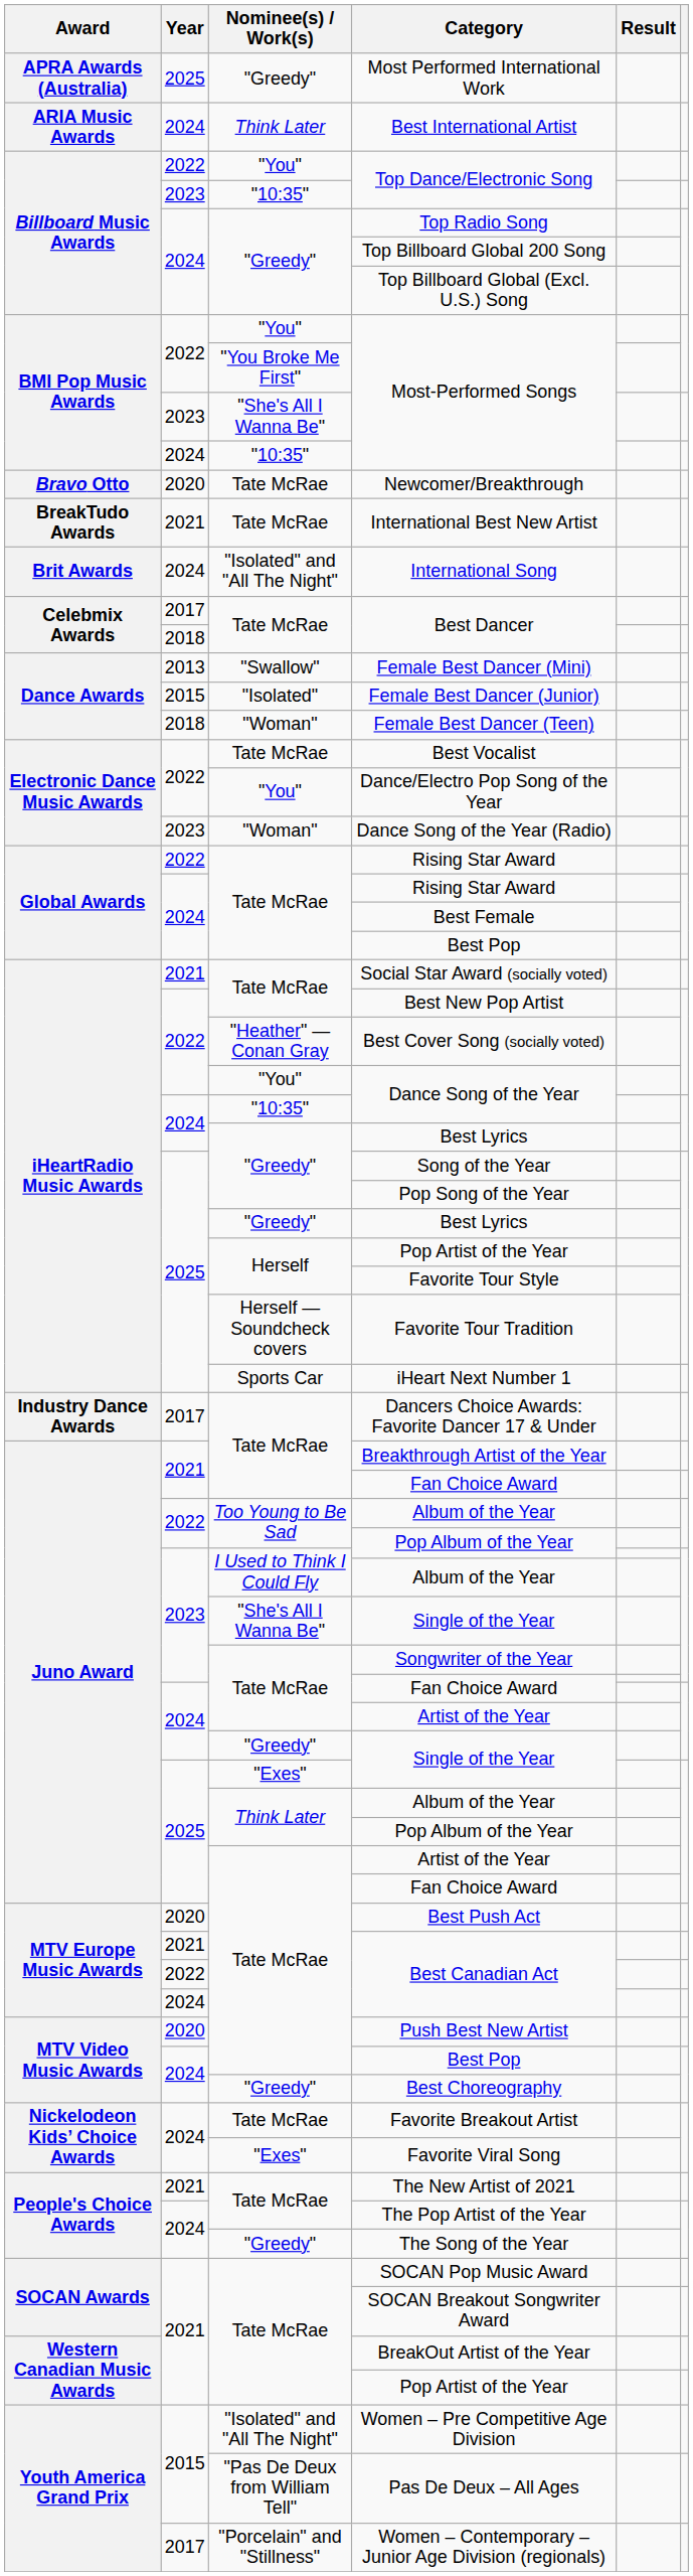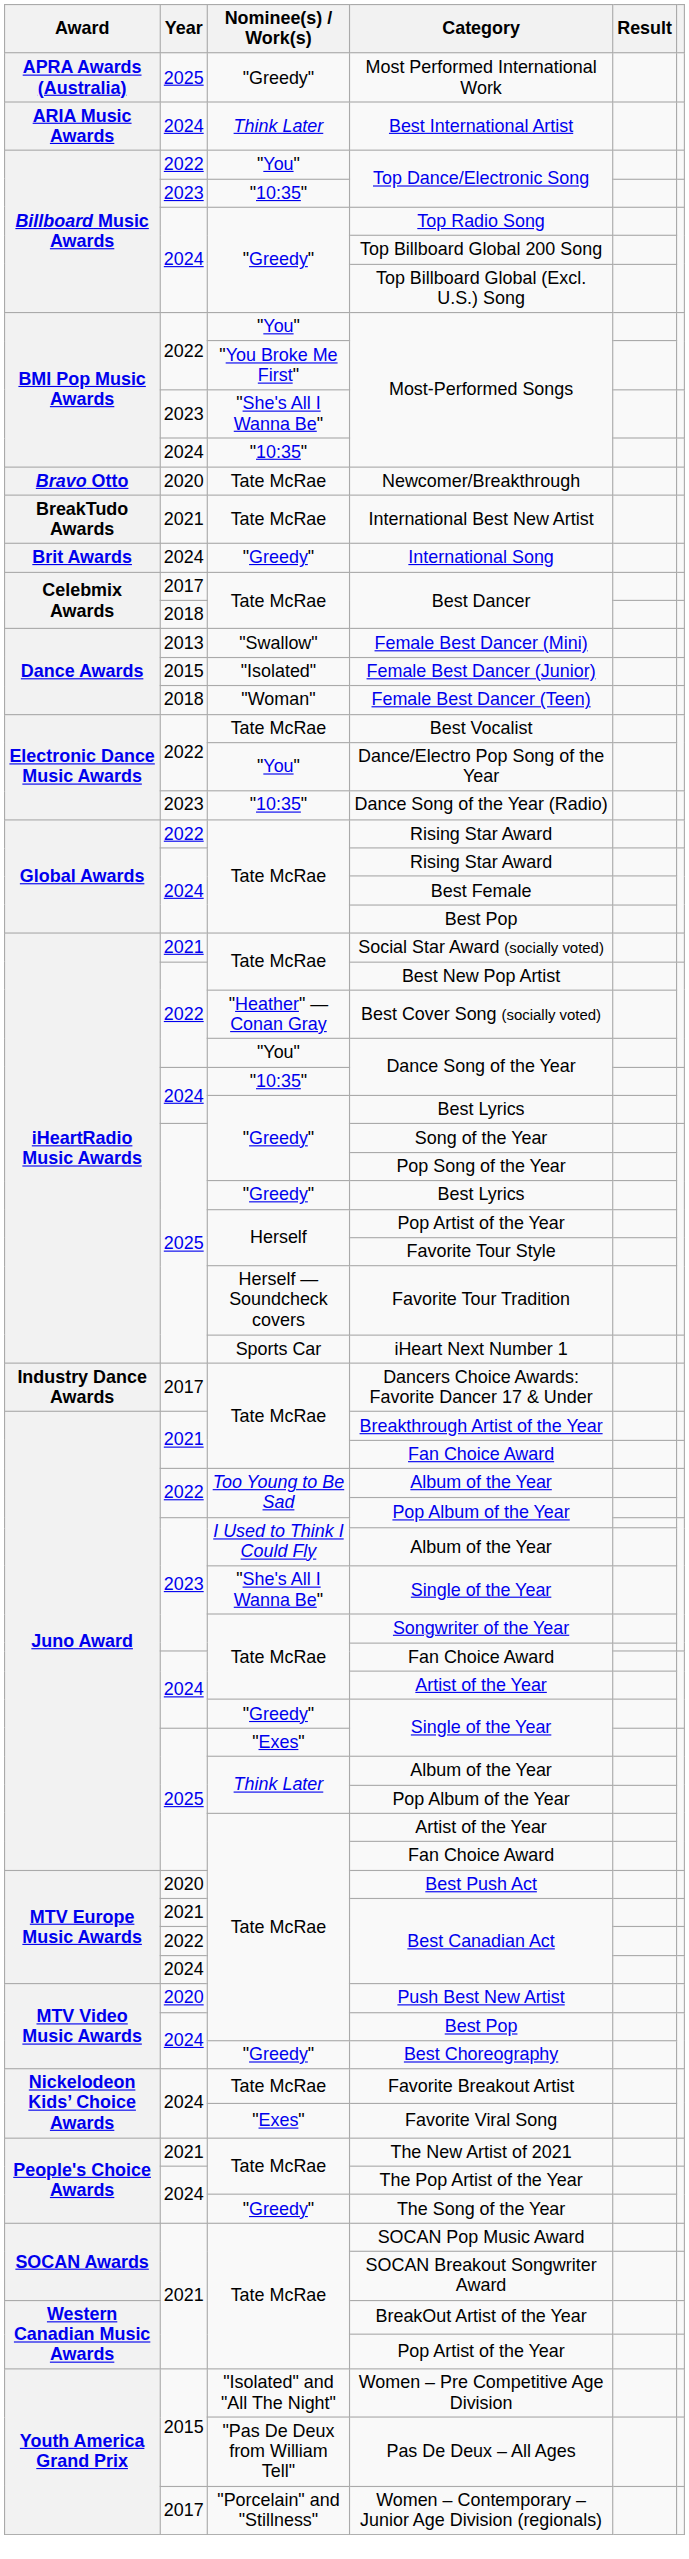 <table class="wikitable plainrowheaders sortable" style="text-align:center;">
 <tr>
 <th>Award</th>
 <th>Year</th>
 <th>Nominee(s) / Work(s)</th>
 <th>Category</th>
 <th>Result</th>
 <th class="unsortable"></th>
 </tr>
 <tr>
 <th rowspan="1" scope="row"><a href='#'>APRA Awards (Australia)</a></th>
 <td><a href='#'>2025</a></td>
 <td>"Greedy"</td>
 <td>Most Performed International Work</td>
 <td></td>
 <td></td>
 </tr>
 <tr>
 <th scope="row"><a href='#'>ARIA Music Awards</a></th>
 <td><a href='#'>2024</a></td>
 <td><em><a href='#'>Think Later</a></em></td>
 <td><a href='#'>Best International Artist</a></td>
 <td></td>
 <td></td>
 </tr>
 <tr>
 <th rowspan="5" scope="row"><a href='#'><em>Billboard</em> Music Awards</a></th>
 <td rowspan="1"><a href='#'>2022</a></td>
 <td>"<a href='#'>You</a>"</td>
 <td rowspan="2"><a href='#'>Top Dance/Electronic Song</a></td>
 <td></td>
 <td></td>
 </tr>
 <tr>
 <td><a href='#'>2023</a></td>
 <td>"<a href='#'>10:35</a>"</td>
 <td></td>
 <td></td>
 </tr>
 <tr>
 <td rowspan="3"><a href='#'>2024</a></td>
 <td rowspan="3">"<a href='#'>Greedy</a>"</td>
 <td><a href='#'>Top Radio Song</a></td>
 <td></td>
 <td rowspan="3"></td>
 </tr>
 <tr>
 <td>Top Billboard Global 200 Song</td>
 <td></td>
 </tr>
 <tr>
 <td>Top Billboard Global (Excl. U.S.) Song</td>
 <td></td>
 </tr>
 <tr>
 <th rowspan="4" scope="row"><a href='#'>BMI Pop Music Awards</a></th>
 <td rowspan="2">2022</td>
 <td>"<a href='#'>You</a>"</td>
 <td rowspan="4">Most-Performed Songs</td>
 <td></td>
 <td rowspan="2"></td>
 </tr>
 <tr>
 <td>"<a href='#'>You Broke Me First</a>"</td>
 <td></td>
 </tr>
 <tr>
 <td>2023</td>
 <td>"<a href='#'>She's All I Wanna Be</a>"</td>
 <td></td>
 <td></td>
 </tr>
 <tr>
 <td>2024</td>
 <td>"<a href='#'>10:35</a>"</td>
 <td></td>
 <td></td>
 </tr>
 <tr>
 <th scope="row"><a href='#'><em>Bravo</em> Otto</a></th>
 <td>2020</td>
 <td>Tate McRae</td>
 <td>Newcomer/Breakthrough</td>
 <td></td>
 <td></td>
 </tr>
 <tr>
 <th scope="row">BreakTudo Awards</th>
 <td>2021</td>
 <td>Tate McRae</td>
 <td>International Best New Artist</td>
 <td></td>
 <td></td>
 </tr>
 <tr>
 <th scope="row"><a href='#'>Brit Awards</a></th>
 <td>2024</td>
-<td>"Isolated" and "All The Night"</td>
+<td>"<a href='#'>Greedy</a>"</td>
 <td><a href='#'>International Song</a></td>
 <td></td>
 <td></td>
 </tr>
 <tr>
 <th rowspan="2" scope="row">Celebmix Awards</th>
 <td>2017</td>
 <td rowspan="2">Tate McRae</td>
 <td rowspan="2">Best Dancer</td>
 <td></td>
 <td></td>
 </tr>
 <tr>
 <td>2018</td>
 <td></td>
 <td></td>
 </tr>
 <tr>
 <th rowspan="3" scope="row"><a href='#'>Dance Awards</a></th>
 <td>2013</td>
 <td>"Swallow"</td>
 <td><a href='#'>Female Best Dancer (Mini)</a></td>
 <td></td>
 <td></td>
 </tr>
 <tr>
 <td>2015</td>
 <td>"Isolated"</td>
 <td><a href='#'>Female Best Dancer (Junior)</a></td>
 <td></td>
 <td></td>
 </tr>
 <tr>
 <td>2018</td>
 <td "Woman">"Woman"</td>
 <td><a href='#'>Female Best Dancer (Teen)</a></td>
 <td></td>
 <td></td>
 </tr>
 <tr>
 <th rowspan="3" scope="row"><a href='#'>Electronic Dance Music Awards</a></th>
 <td rowspan="2">2022</td>
 <td>Tate McRae</td>
 <td>Best Vocalist</td>
 <td></td>
 <td rowspan="2"></td>
 </tr>
 <tr>
 <td>"<a href='#'>You</a>"</td>
 <td>Dance/Electro Pop Song of the Year</td>
 <td></td>
 </tr>
 <tr>
 <td>2023</td>
-<td "Woman">"Woman"</td>
+<td>"<a href='#'>10:35</a>"</td>
 <td>Dance Song of the Year (Radio)</td>
 <td></td>
 <td></td>
 </tr>
 <tr>
 <th rowspan="4" scope="row"><a href='#'>Global Awards</a></th>
 <td><a href='#'>2022</a></td>
 <td rowspan="4">Tate McRae</td>
 <td>Rising Star Award</td>
 <td></td>
 <td></td>
 </tr>
 <tr>
 <td rowspan="3"><a href='#'>2024</a></td>
 <td>Rising Star Award</td>
 <td></td>
 <td rowspan="3"></td>
 </tr>
 <tr>
 <td>Best Female</td>
 <td></td>
 </tr>
 <tr>
 <td>Best Pop</td>
 <td></td>
 </tr>
 <tr>
 <th rowspan="13" scope="row"><a href='#'>iHeartRadio Music Awards</a></th>
 <td><a href='#'>2021</a></td>
 <td rowspan="2">Tate McRae</td>
 <td>Social Star Award <small>(socially voted)</small></td>
 <td></td>
 <td></td>
 </tr>
 <tr>
 <td rowspan="3"><a href='#'>2022</a></td>
 <td>Best New Pop Artist</td>
 <td></td>
 <td rowspan="3"></td>
 </tr>
 <tr>
 <td>"<a href='#'>Heather</a>" — <a href='#'>Conan Gray</a></td>
 <td>Best Cover Song <small>(socially voted)</small></td>
 <td></td>
 </tr>
 <tr>
 <td>"You"</td>
 <td rowspan="2">Dance Song of the Year</td>
 <td></td>
 </tr>
 <tr>
 <td rowspan="2"><a href='#'>2024</a></td>
 <td>"<a href='#'>10:35</a>"</td>
 <td></td>
 <td rowspan="2"></td>
 </tr>
 <tr>
 <td rowspan="3">"<a href='#'>Greedy</a>"</td>
 <td>Best Lyrics</td>
 <td></td>
 </tr>
 <tr>
 <td rowspan="7"><a href='#'>2025</a></td>
 <td>Song of the Year</td>
 <td></td>
 <td rowspan="6"></td>
 </tr>
 <tr>
 <td>Pop Song of the Year</td>
 <td></td>
 </tr>
 <tr>
 <td>"<a href='#'>Greedy</a>"</td>
 <td>Best Lyrics</td>
 <td></td>
 </tr>
 <tr>
 <td rowspan="2">Herself</td>
 <td>Pop Artist of the Year</td>
 <td></td>
 </tr>
 <tr>
 <td>Favorite Tour Style</td>
 <td></td>
 </tr>
 <tr>
 <td>Herself — Soundcheck covers</td>
 <td>Favorite Tour Tradition</td>
 <td></td>
 </tr>
 <tr>
 <td>Sports Car</td>
 <td>iHeart Next Number 1</td>
 <td></td>
 <td></td>
 </tr>
 <tr>
 <th scope="row">Industry Dance Awards</th>
 <td>2017</td>
 <td rowspan="3">Tate McRae</td>
 <td>Dancers Choice Awards: Favorite Dancer 17 & Under</td>
 <td></td>
 <td></td>
 </tr>
 <tr>
 <th rowspan="17" scope="row"><a href='#'>Juno Award</a></th>
 <td rowspan="2"><a href='#'>2021</a></td>
 <td><a href='#'>Breakthrough Artist of the Year</a></td>
 <td></td>
 <td></td>
 </tr>
 <tr>
 <td><a href='#'>Fan Choice Award</a></td>
 <td></td>
 <td></td>
 </tr>
 <tr>
 <td rowspan="2"><a href='#'>2022</a></td>
 <td rowspan="2"><em><a href='#'>Too Young to Be Sad</a></em></td>
 <td><a href='#'>Album of the Year</a></td>
 <td></td>
 <td rowspan="2"></td>
 </tr>
 <tr>
 <td rowspan="2"><a href='#'>Pop Album of the Year</a></td>
 <td></td>
 </tr>
 <tr>
 <td rowspan="5"><a href='#'>2023</a></td>
 <td rowspan="2"><em><a href='#'>I Used to Think I Could Fly</a></em></td>
 <td></td>
 <td rowspan="5"></td>
 </tr>
 <tr>
 <td>Album of the Year</td>
 <td></td>
 </tr>
 <tr>
 <td>"<a href='#'>She's All I Wanna Be</a>"</td>
 <td><a href='#'>Single of the Year</a></td>
 <td></td>
 </tr>
 <tr>
 <td rowspan="4">Tate McRae</td>
 <td><a href='#'>Songwriter of the Year</a></td>
 <td></td>
 </tr>
 <tr>
 <td rowspan="2">Fan Choice Award</td>
 <td></td>
 </tr>
 <tr>
 <td rowspan="3"><a href='#'>2024</a></td>
 <td></td>
 <td rowspan="3"></td>
 </tr>
 <tr>
 <td><a href='#'>Artist of the Year</a></td>
 <td></td>
 </tr>
 <tr>
 <td>"<a href='#'>Greedy</a>"</td>
 <td rowspan="2"><a href='#'>Single of the Year</a></td>
 <td></td>
 </tr>
 <tr>
 <td rowspan="5"><a href='#'>2025</a></td>
 <td>"<a href='#'>Exes</a>"</td>
 <td></td>
 <td rowspan="5"></td>
 </tr>
 <tr>
 <td rowspan="2"><em><a href='#'>Think Later</a></em></td>
 <td>Album of the Year</td>
 <td></td>
 </tr>
 <tr>
 <td>Pop Album of the Year</td>
 <td></td>
 </tr>
 <tr>
 <td rowspan="8">Tate McRae</td>
 <td>Artist of the Year</td>
 <td></td>
 </tr>
 <tr>
 <td>Fan Choice Award</td>
 <td></td>
 </tr>
 <tr>
 <th rowspan="4" scope="row"><a href='#'>MTV Europe Music Awards</a></th>
 <td>2020</td>
 <td><a href='#'>Best Push Act</a></td>
 <td></td>
 <td></td>
 </tr>
 <tr>
 <td>2021</td>
 <td rowspan="3"><a href='#'>Best Canadian Act</a></td>
 <td></td>
 <td></td>
 </tr>
 <tr>
 <td>2022</td>
 <td></td>
 <td></td>
 </tr>
 <tr>
 <td>2024</td>
 <td></td>
 <td></td>
 </tr>
 <tr>
 <th rowspan="3" scope="row"><a href='#'>MTV Video Music Awards</a></th>
 <td><a href='#'>2020</a></td>
 <td><a href='#'>Push Best New Artist</a></td>
 <td></td>
 <td></td>
 </tr>
 <tr>
 <td rowspan="2"><a href='#'>2024</a></td>
 <td><a href='#'>Best Pop</a></td>
 <td></td>
 <td rowspan="2"></td>
 </tr>
 <tr>
 <td>"<a href='#'>Greedy</a>"</td>
 <td><a href='#'>Best Choreography</a></td>
 <td></td>
 </tr>
 <tr>
 <th rowspan="2" scope="row"><a href='#'>Nickelodeon Kids’ Choice Awards</a></th>
 <td rowspan="2">2024</td>
 <td>Tate McRae</td>
 <td>Favorite Breakout Artist</td>
 <td></td>
 <td rowspan="2"></td>
 </tr>
 <tr>
 <td>"<a href='#'>Exes</a>"</td>
 <td>Favorite Viral Song</td>
 <td></td>
 </tr>
 <tr>
 <th scope="row" rowspan="3"><a href='#'>People's Choice Awards</a></th>
 <td rowspan="1">2021</td>
 <td rowspan="2">Tate McRae</td>
 <td>The New Artist of 2021</td>
 <td></td>
 <td></td>
 </tr>
 <tr>
 <td rowspan="2">2024</td>
 <td>The Pop Artist of the Year</td>
 <td></td>
 <td rowspan="2"></td>
 </tr>
 <tr>
 <td>"<a href='#'>Greedy</a>"</td>
 <td>The Song of the Year</td>
 <td></td>
 </tr>
 <tr>
 <th '! scope="row" rowspan="2"><a href='#'>SOCAN Awards</a></th>
 <td rowspan="4">2021</td>
 <td rowspan="4">Tate McRae</td>
 <td>SOCAN Pop Music Award</td>
 <td></td>
 <td></td>
 </tr>
 <tr>
 <td>SOCAN Breakout Songwriter Award</td>
 <td></td>
 <td></td>
 </tr>
 <tr>
 <th '! scope="row" rowspan="2"><a href='#'>Western Canadian Music Awards</a></th>
 <td>BreakOut Artist of the Year</td>
 <td></td>
 <td></td>
 </tr>
 <tr>
 <td>Pop Artist of the Year</td>
 <td></td>
 <td></td>
 </tr>
 <tr>
 <th rowspan="3" scope="row"><a href='#'>Youth America Grand Prix</a></th>
 <td rowspan="2">2015</td>
 <td>"Isolated" and "All The Night"</td>
 <td>Women – Pre Competitive Age Division</td>
 <td></td>
 <td></td>
 </tr>
 <tr>
 <td>"Pas De Deux from William Tell"</td>
 <td>Pas De Deux – All Ages</td>
 <td></td>
 <td></td>
 </tr>
 <tr>
 <td>2017</td>
 <td "Porcelain" and "Stillness">"Porcelain" and "Stillness"</td>
 <td>Women – Contemporary – Junior Age Division (regionals)</td>
 <td></td>
 <td></td>
 </tr>
 </table>
